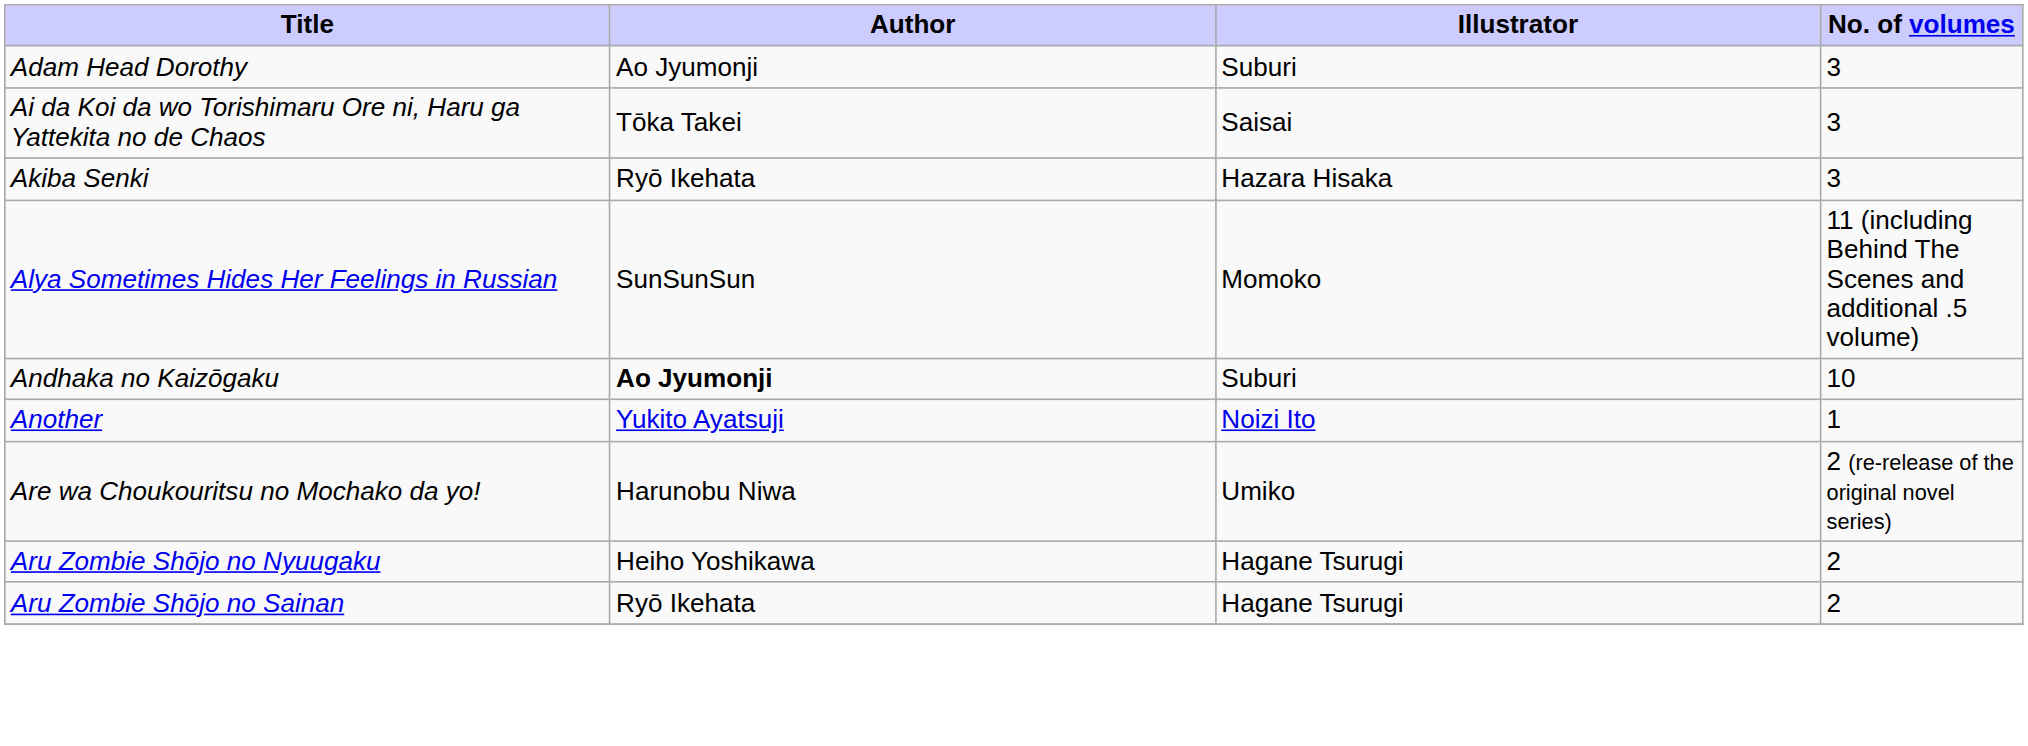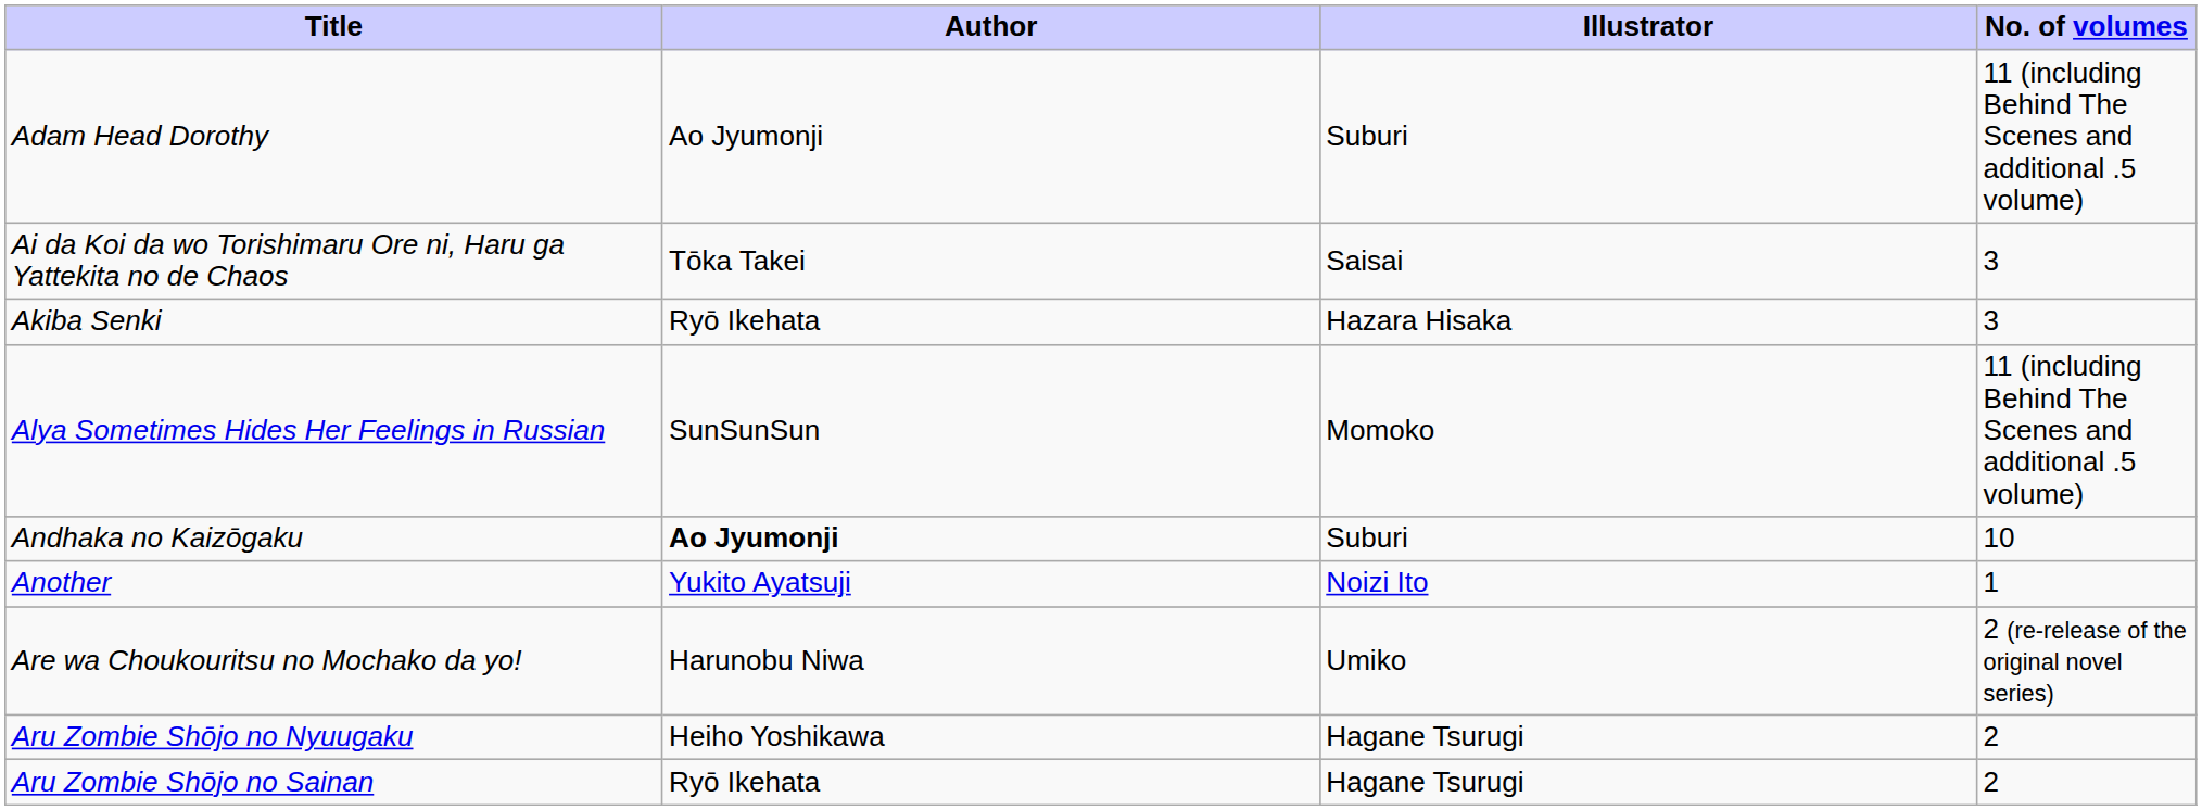 <table class="wikitable" style="width: 98%;">
 <tr>
 <th width=30% style="background:#ccf;">Title</th>
 <th width=30% style="background:#ccf;">Author</th>
 <th width=30% style="background:#ccf;">Illustrator</th>
 <th width=10% style="background:#ccf;">No. of <a href='#'>volumes</a></th>
 </tr>
 <tr>
 <td><em>Adam Head Dorothy</em></td>
 <td>Ao Jyumonji</td>
 <td>Suburi</td>
-<td>3</td>
+<td>11 (including Behind The Scenes and additional .5 volume)</td>
 </tr>
 <tr>
 <td><em>Ai da Koi da wo Torishimaru Ore ni, Haru ga Yattekita no de Chaos</em></td>
 <td>Tōka Takei</td>
 <td>Saisai</td>
 <td>3</td>
 </tr>
 <tr>
 <td><em>Akiba Senki</em></td>
 <td>Ryō Ikehata</td>
 <td>Hazara Hisaka</td>
 <td>3</td>
 </tr>
 <tr>
 <td><em><a href='#'>Alya Sometimes Hides Her Feelings in Russian</a></em></td>
 <td>SunSunSun</td>
 <td>Momoko</td>
 <td>11 (including Behind The Scenes and additional .5 volume)</td>
 </tr>
 <tr>
 <td><em>Andhaka no Kaizōgaku</em></td>
 <td><strong>Ao Jyumonji</strong></td>
 <td>Suburi</td>
 <td>10</td>
 </tr>
 <tr>
 <td><em><a href='#'>Another</a></em></td>
 <td><a href='#'>Yukito Ayatsuji</a></td>
 <td><a href='#'>Noizi Ito</a></td>
 <td>1</td>
 </tr>
 <tr>
 <td><em>Are wa Choukouritsu no Mochako da yo!</em></td>
 <td>Harunobu Niwa</td>
 <td>Umiko</td>
 <td>2 <small>(re-release of the original novel series)</small></td>
 </tr>
 <tr>
 <td><em><a href='#'>Aru Zombie Shōjo no Nyuugaku</a></em></td>
 <td>Heiho Yoshikawa</td>
 <td>Hagane Tsurugi</td>
 <td>2</td>
 </tr>
 <tr>
 <td><em><a href='#'>Aru Zombie Shōjo no Sainan</a></em></td>
 <td>Ryō Ikehata</td>
 <td>Hagane Tsurugi</td>
 <td>2</td>
 </tr>
 <tr>
 </tr>
 </table>
